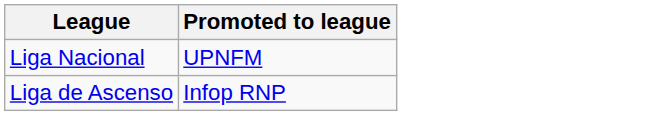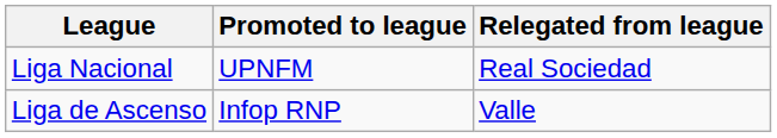 <table class="wikitable">
 <tr>
 <th>League</th>
 <th>Promoted to league</th>
+<th>Relegated from league</th>
 </tr>
 <tr>
 <td><a href='#'>Liga Nacional</a></td>
 <td><a href='#'>UPNFM</a></td>
+<td><a href='#'>Real Sociedad</a></td>
 </tr>
 <tr>
 <td><a href='#'>Liga de Ascenso</a></td>
 <td><a href='#'>Infop RNP</a></td>
+<td><a href='#'>Valle</a></td>
 </tr>
 </table>
